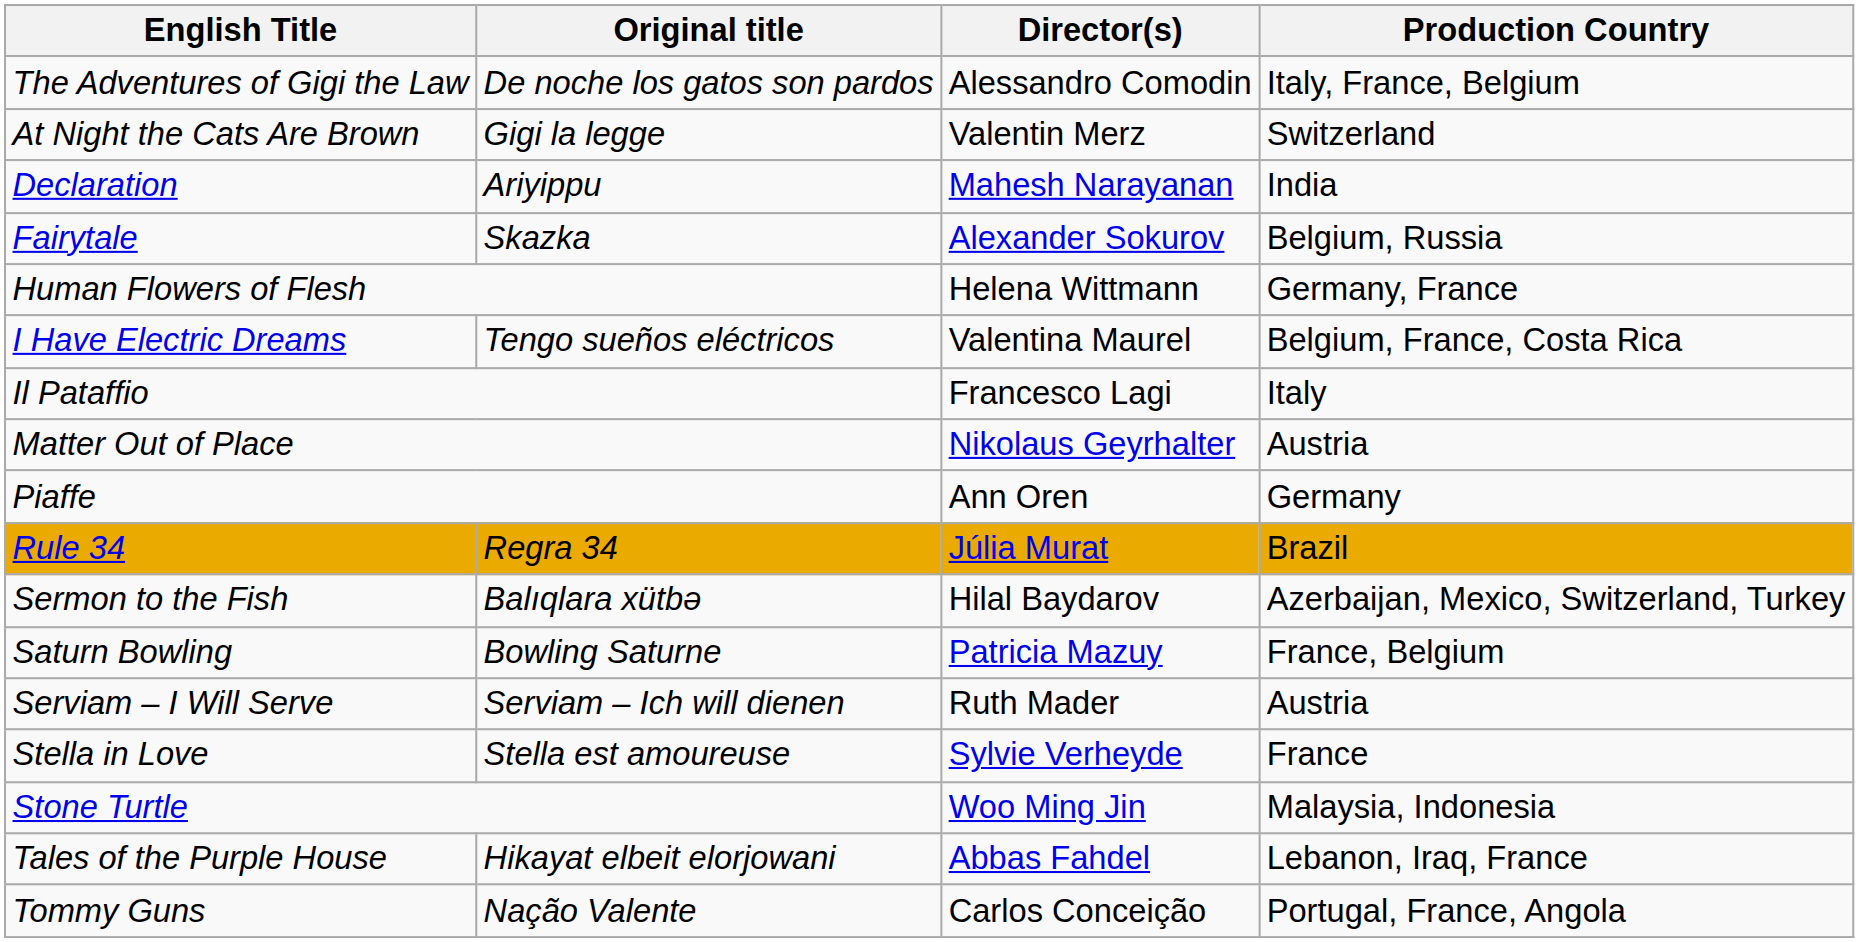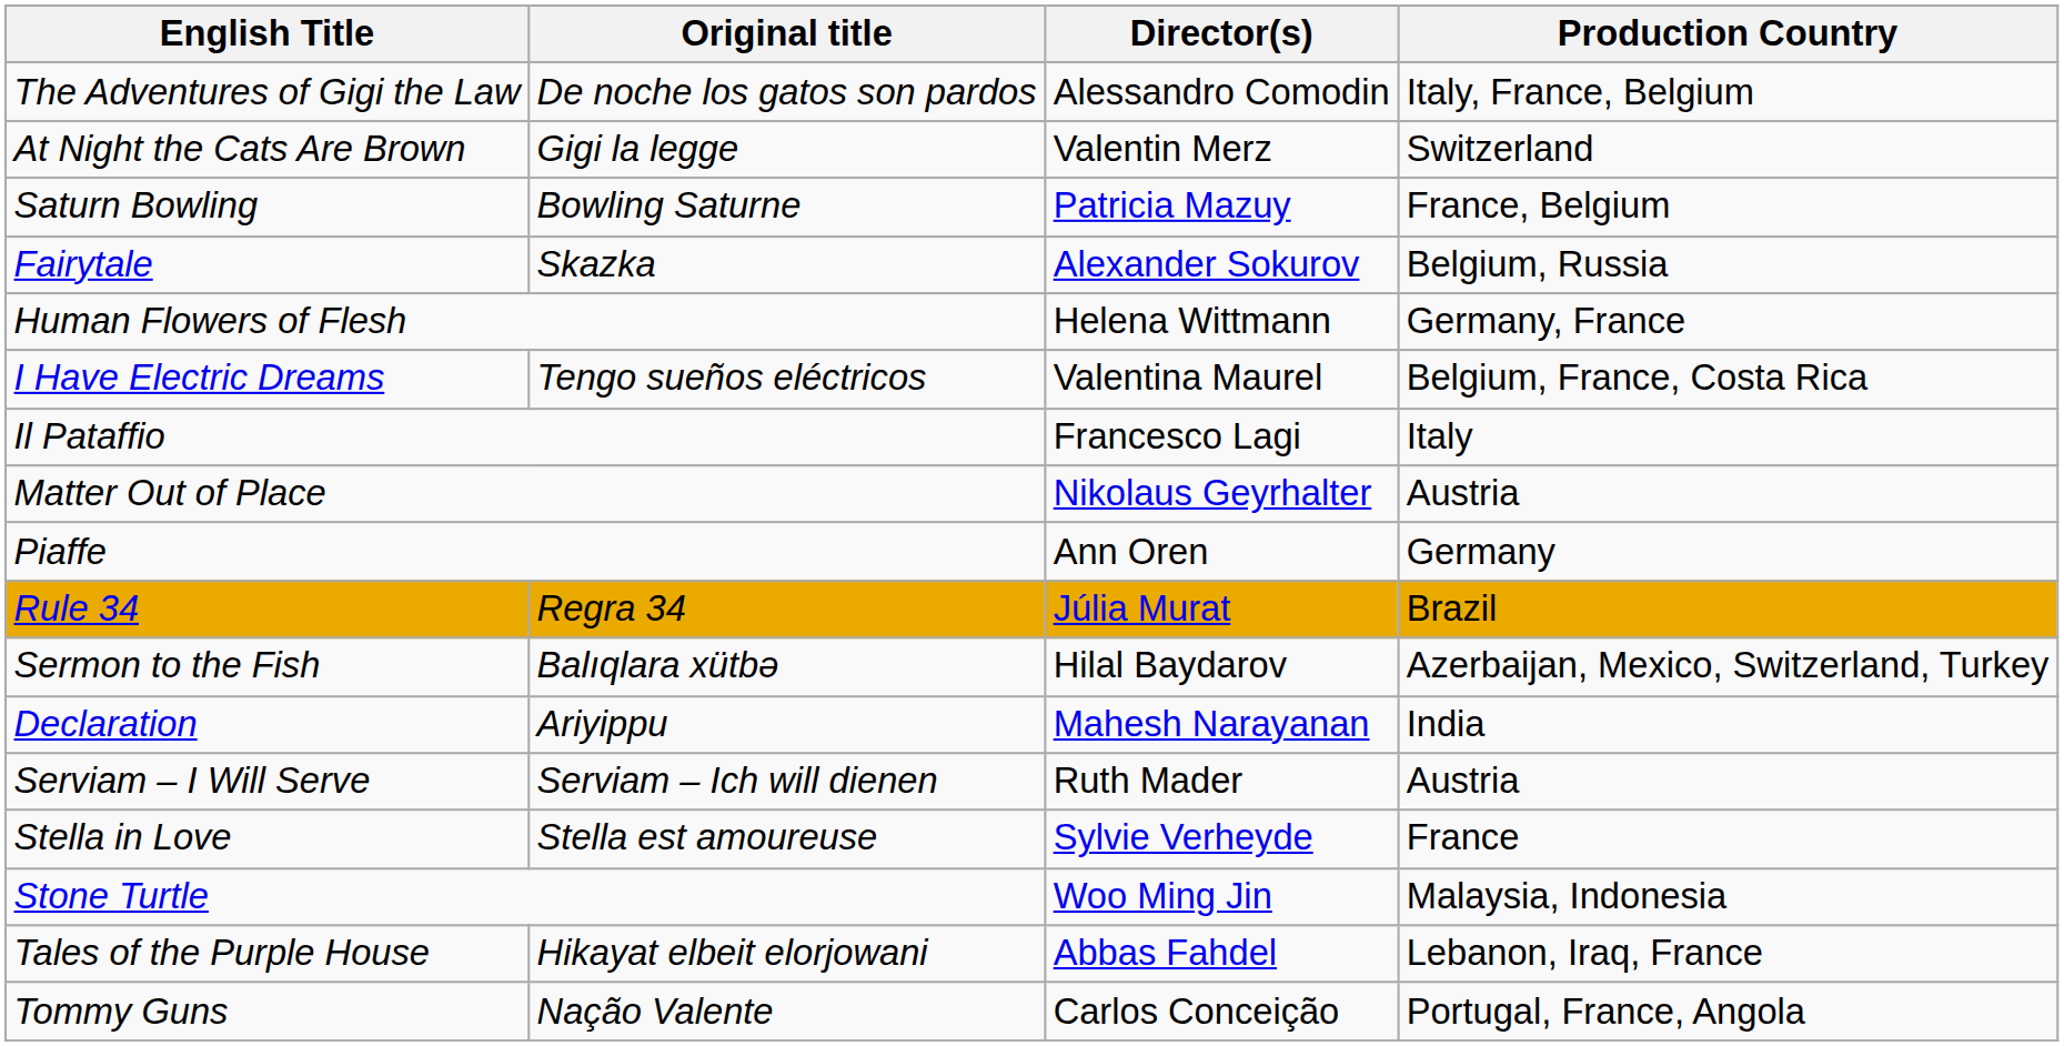 <table class="wikitable sortable">
 <tr>
 <th>English Title</th>
 <th>Original title</th>
 <th>Director(s)</th>
 <th>Production Country</th>
 </tr>
 <tr>
 <td><em>The Adventures of Gigi the Law</em></td>
 <td><em>De noche los gatos son pardos</em></td>
 <td>Alessandro Comodin</td>
 <td>Italy, France, Belgium</td>
 </tr>
 <tr>
 <td><em>At Night the Cats Are Brown</em></td>
 <td><em>Gigi la legge</em></td>
 <td>Valentin Merz</td>
 <td>Switzerland</td>
 </tr>
 <tr>
-<td><em><a href='#'>Declaration</a></em></td>
-<td><em>Ariyippu</em></td>
-<td><a href='#'>Mahesh Narayanan</a></td>
-<td>India</td>
+<td><em>Saturn Bowling</em></td>
+<td><em>Bowling Saturne</em></td>
+<td><a href='#'>Patricia Mazuy</a></td>
+<td>France, Belgium</td>
 </tr>
 <tr>
 <td><em><a href='#'>Fairytale</a></em></td>
 <td><em>Skazka</em></td>
 <td><a href='#'>Alexander Sokurov</a></td>
 <td>Belgium, Russia</td>
 </tr>
 <tr>
 <td colspan="2"><em>Human Flowers of Flesh</em></td>
 <td>Helena Wittmann</td>
 <td>Germany, France</td>
 </tr>
 <tr>
 <td><em><a href='#'>I Have Electric Dreams</a></em></td>
 <td><em>Tengo sueños eléctricos</em></td>
 <td>Valentina Maurel</td>
 <td>Belgium, France, Costa Rica</td>
 </tr>
 <tr>
 <td colspan="2"><em>Il Pataffio</em></td>
 <td>Francesco Lagi</td>
 <td>Italy</td>
 </tr>
 <tr>
 <td colspan="2"><em>Matter Out of Place</em></td>
 <td><a href='#'>Nikolaus Geyrhalter</a></td>
 <td>Austria</td>
 </tr>
 <tr>
 <td colspan="2"><em>Piaffe</em></td>
 <td>Ann Oren</td>
 <td>Germany</td>
 </tr>
 <tr style="background:#EAAA00">
 <td><em><a href='#'>Rule 34</a></em></td>
 <td><em>Regra 34</em></td>
 <td><a href='#'>Júlia Murat</a></td>
 <td>Brazil</td>
 </tr>
 <tr>
 <td><em>Sermon to the Fish</em></td>
 <td><em>Balıqlara xütbə</em></td>
 <td>Hilal Baydarov</td>
 <td>Azerbaijan, Mexico, Switzerland, Turkey</td>
 </tr>
 <tr>
-<td><em>Saturn Bowling</em></td>
-<td><em>Bowling Saturne</em></td>
-<td><a href='#'>Patricia Mazuy</a></td>
-<td>France, Belgium</td>
+<td><em><a href='#'>Declaration</a></em></td>
+<td><em>Ariyippu</em></td>
+<td><a href='#'>Mahesh Narayanan</a></td>
+<td>India</td>
 </tr>
 <tr>
 <td><em>Serviam – I Will Serve</em></td>
 <td><em>Serviam – Ich will dienen</em></td>
 <td>Ruth Mader</td>
 <td>Austria</td>
 </tr>
 <tr>
 <td><em>Stella in Love</em></td>
 <td><em>Stella est amoureuse</em></td>
 <td><a href='#'>Sylvie Verheyde</a></td>
 <td>France</td>
 </tr>
 <tr>
 <td colspan="2"><em><a href='#'>Stone Turtle</a></em></td>
 <td><a href='#'>Woo Ming Jin</a></td>
 <td>Malaysia, Indonesia</td>
 </tr>
 <tr>
 <td><em>Tales of the Purple House</em></td>
 <td><em>Hikayat elbeit elorjowani</em></td>
 <td><a href='#'>Abbas Fahdel</a></td>
 <td>Lebanon, Iraq, France</td>
 </tr>
 <tr>
 <td><em>Tommy Guns</em></td>
 <td><em>Nação Valente</em></td>
 <td>Carlos Conceição</td>
 <td>Portugal, France, Angola</td>
 </tr>
 <tr>
 </tr>
 </table>
